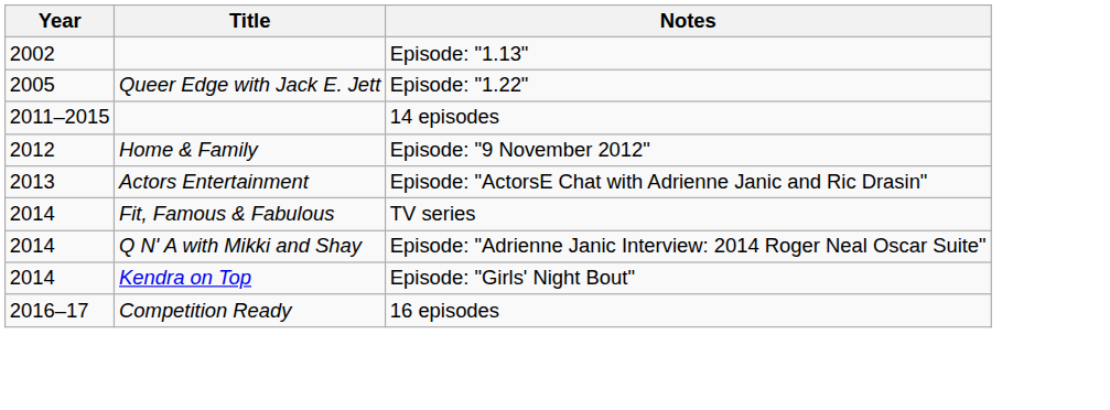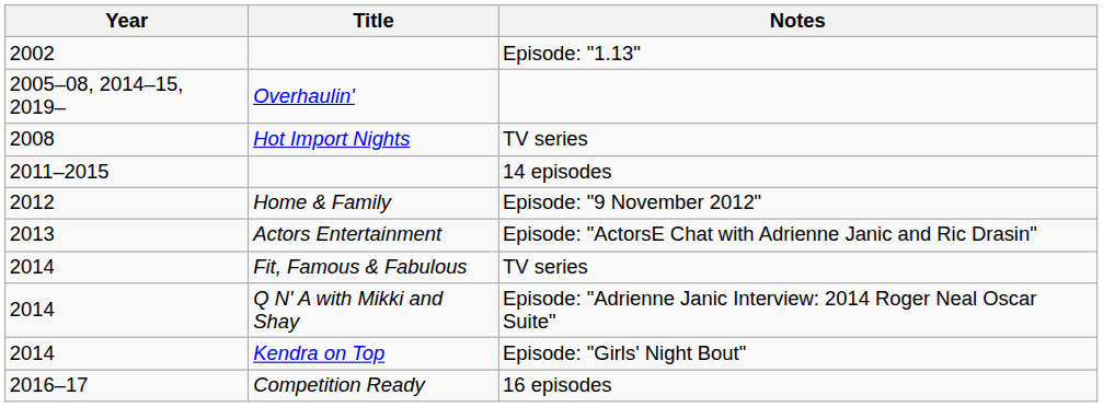 <table class="wikitable sortable">
 <tr>
 <th>Year</th>
 <th>Title</th>
 <th class="unsortable">Notes</th>
 </tr>
 <tr>
 <td>2002</td>
 <td><em></em></td>
 <td>Episode: "1.13"</td>
 </tr>
 <tr>
-<td>2005</td>
-<td><em>Queer Edge with Jack E. Jett</em></td>
-<td>Episode: "1.22"</td>
+<td>2005–08, 2014–15, 2019–</td>
+<td><em><a href='#'>Overhaulin'</a></em></td>
+<td></td>
+</tr>
+<tr>
+<td>2008</td>
+<td><em><a href='#'>Hot Import Nights</a></em></td>
+<td>TV series</td>
 </tr>
 <tr>
 <td>2011–2015</td>
 <td><em></em></td>
 <td>14 episodes</td>
 </tr>
 <tr>
 <td>2012</td>
 <td><em>Home & Family</em></td>
 <td>Episode: "9 November 2012"</td>
 </tr>
 <tr>
 <td>2013</td>
 <td><em>Actors Entertainment</em></td>
 <td>Episode: "ActorsE Chat with Adrienne Janic and Ric Drasin"</td>
 </tr>
 <tr>
 <td>2014</td>
 <td><em>Fit, Famous & Fabulous</em></td>
 <td>TV series</td>
 </tr>
 <tr>
 <td>2014</td>
 <td><em>Q N' A with Mikki and Shay</em></td>
 <td>Episode: "Adrienne Janic Interview: 2014 Roger Neal Oscar Suite"</td>
 </tr>
 <tr>
 <td>2014</td>
 <td><em><a href='#'>Kendra on Top</a></em></td>
 <td>Episode: "Girls' Night Bout"</td>
 </tr>
 <tr>
 <td>2016–17</td>
 <td><em>Competition Ready</em></td>
 <td>16 episodes</td>
 </tr>
 </table>
